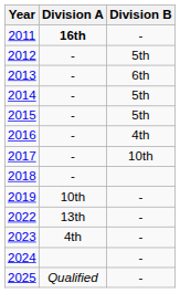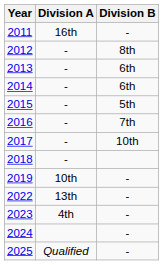 <table class="wikitable" style="text-align:center">
 <tr>
 <th>Year</th>
 <th>Division A</th>
 <th>Division B</th>
 </tr>
 <tr>
 <td> <a href='#'>2011</a></td>
-<td><strong>16th</strong></td>
+<td>16th</td>
 <td>-</td>
 </tr>
 <tr>
 <td> <a href='#'>2012</a></td>
 <td>-</td>
-<td>5th</td>
+<td>8th</td>
 </tr>
 <tr>
 <td> <a href='#'>2013</a></td>
 <td>-</td>
 <td>6th</td>
 </tr>
 <tr>
 <td> <a href='#'>2014</a></td>
 <td>-</td>
-<td>5th</td>
+<td>6th</td>
 </tr>
 <tr>
 <td> <a href='#'>2015</a></td>
 <td>-</td>
 <td>5th</td>
 </tr>
 <tr>
 <td> <a href='#'>2016</a></td>
 <td>-</td>
-<td>4th</td>
+<td>7th</td>
 </tr>
 <tr>
 <td> <a href='#'>2017</a></td>
 <td>-</td>
 <td>10th</td>
 </tr>
 <tr>
 <td> <a href='#'>2018</a></td>
 <td>-</td>
 <td></td>
 </tr>
 <tr>
 <td> <a href='#'>2019</a></td>
 <td>10th</td>
 <td>-</td>
 </tr>
 <tr>
 <td> <a href='#'>2022</a></td>
 <td>13th</td>
 <td>-</td>
 </tr>
 <tr>
 <td> <a href='#'>2023</a></td>
 <td>4th</td>
 <td>-</td>
 </tr>
 <tr>
 <td> <a href='#'>2024</a></td>
 <td></td>
 <td>-</td>
 </tr>
 <tr>
 <td> <a href='#'>2025</a></td>
 <td><em>Qualified</em></td>
 <td>-</td>
 </tr>
 </table>
